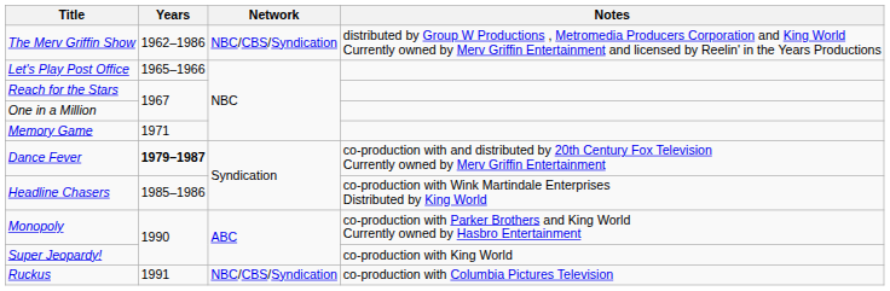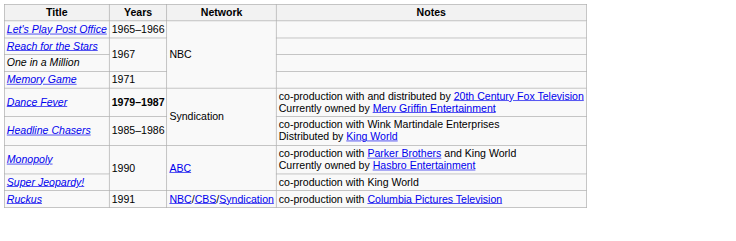 <table class="wikitable sortable">
 <tr>
 <th>Title</th>
 <th>Years</th>
 <th>Network</th>
 <th>Notes</th>
-</tr>
-<tr>
-<td><em><a href='#'>The Merv Griffin Show</a></em></td>
-<td>1962–1986</td>
-<td><a href='#'>NBC</a>/<a href='#'>CBS</a>/<a href='#'>Syndication</a></td>
-<td>distributed by <a href='#'>Group W Productions</a> , <a href='#'>Metromedia Producers Corporation</a>  and <a href='#'>King World</a> <br>Currently owned by <a href='#'>Merv Griffin Entertainment</a> and licensed by Reelin' in the Years Productions</td>
 </tr>
 <tr>
 <td><em><a href='#'>Let's Play Post Office</a></em></td>
 <td>1965–1966</td>
 <td rowspan="4">NBC</td>
 <td></td>
 </tr>
 <tr>
 <td><em><a href='#'>Reach for the Stars</a></em></td>
 <td rowspan="2">1967</td>
 <td></td>
 </tr>
 <tr>
 <td><em>One in a Million</em></td>
 <td></td>
 </tr>
 <tr>
 <td><em><a href='#'>Memory Game</a></em></td>
 <td>1971</td>
 <td></td>
 </tr>
 <tr>
 <td><em><a href='#'>Dance Fever</a></em></td>
 <td><strong>1979–1987</strong></td>
 <td rowspan="2">Syndication</td>
 <td>co-production with and distributed by <a href='#'>20th Century Fox Television</a><br>Currently owned by <a href='#'>Merv Griffin Entertainment</a></td>
 </tr>
 <tr>
 <td><em><a href='#'>Headline Chasers</a></em></td>
 <td>1985–1986</td>
 <td>co-production with Wink Martindale Enterprises<br>Distributed by <a href='#'>King World</a></td>
 </tr>
 <tr>
 <td><em><a href='#'>Monopoly</a></em></td>
 <td rowspan="2">1990</td>
 <td rowspan="2"><a href='#'>ABC</a></td>
 <td>co-production with <a href='#'>Parker Brothers</a> and King World<br>Currently owned by <a href='#'>Hasbro Entertainment</a></td>
 </tr>
 <tr>
 <td><em><a href='#'>Super Jeopardy!</a></em></td>
 <td>co-production with King World</td>
 </tr>
 <tr>
 <td><em><a href='#'>Ruckus</a></em></td>
 <td>1991</td>
 <td><a href='#'>NBC</a>/<a href='#'>CBS</a>/<a href='#'>Syndication</a></td>
 <td>co-production with <a href='#'>Columbia Pictures Television</a></td>
 </tr>
 </table>
